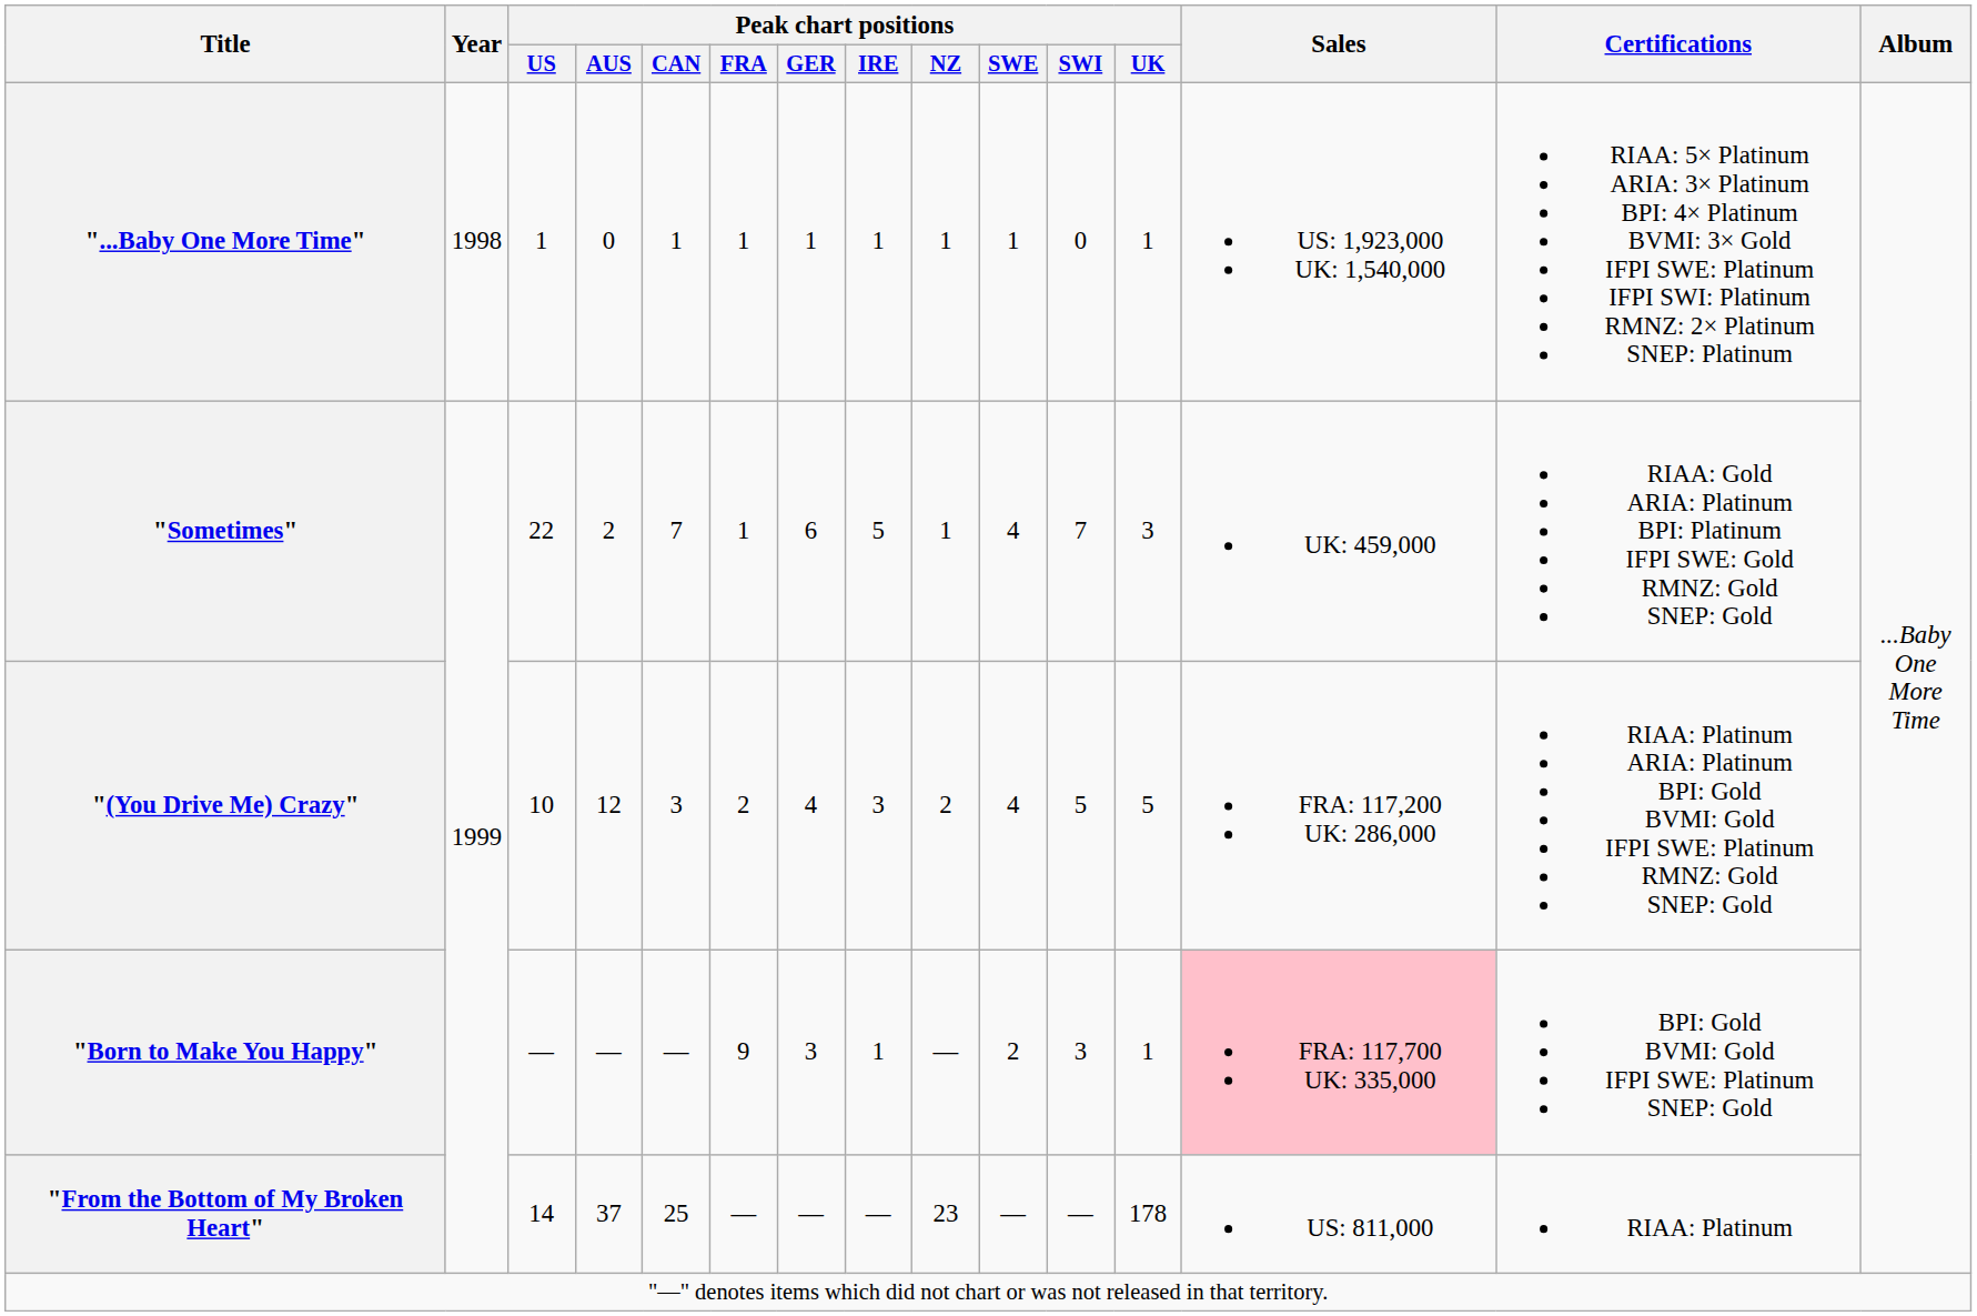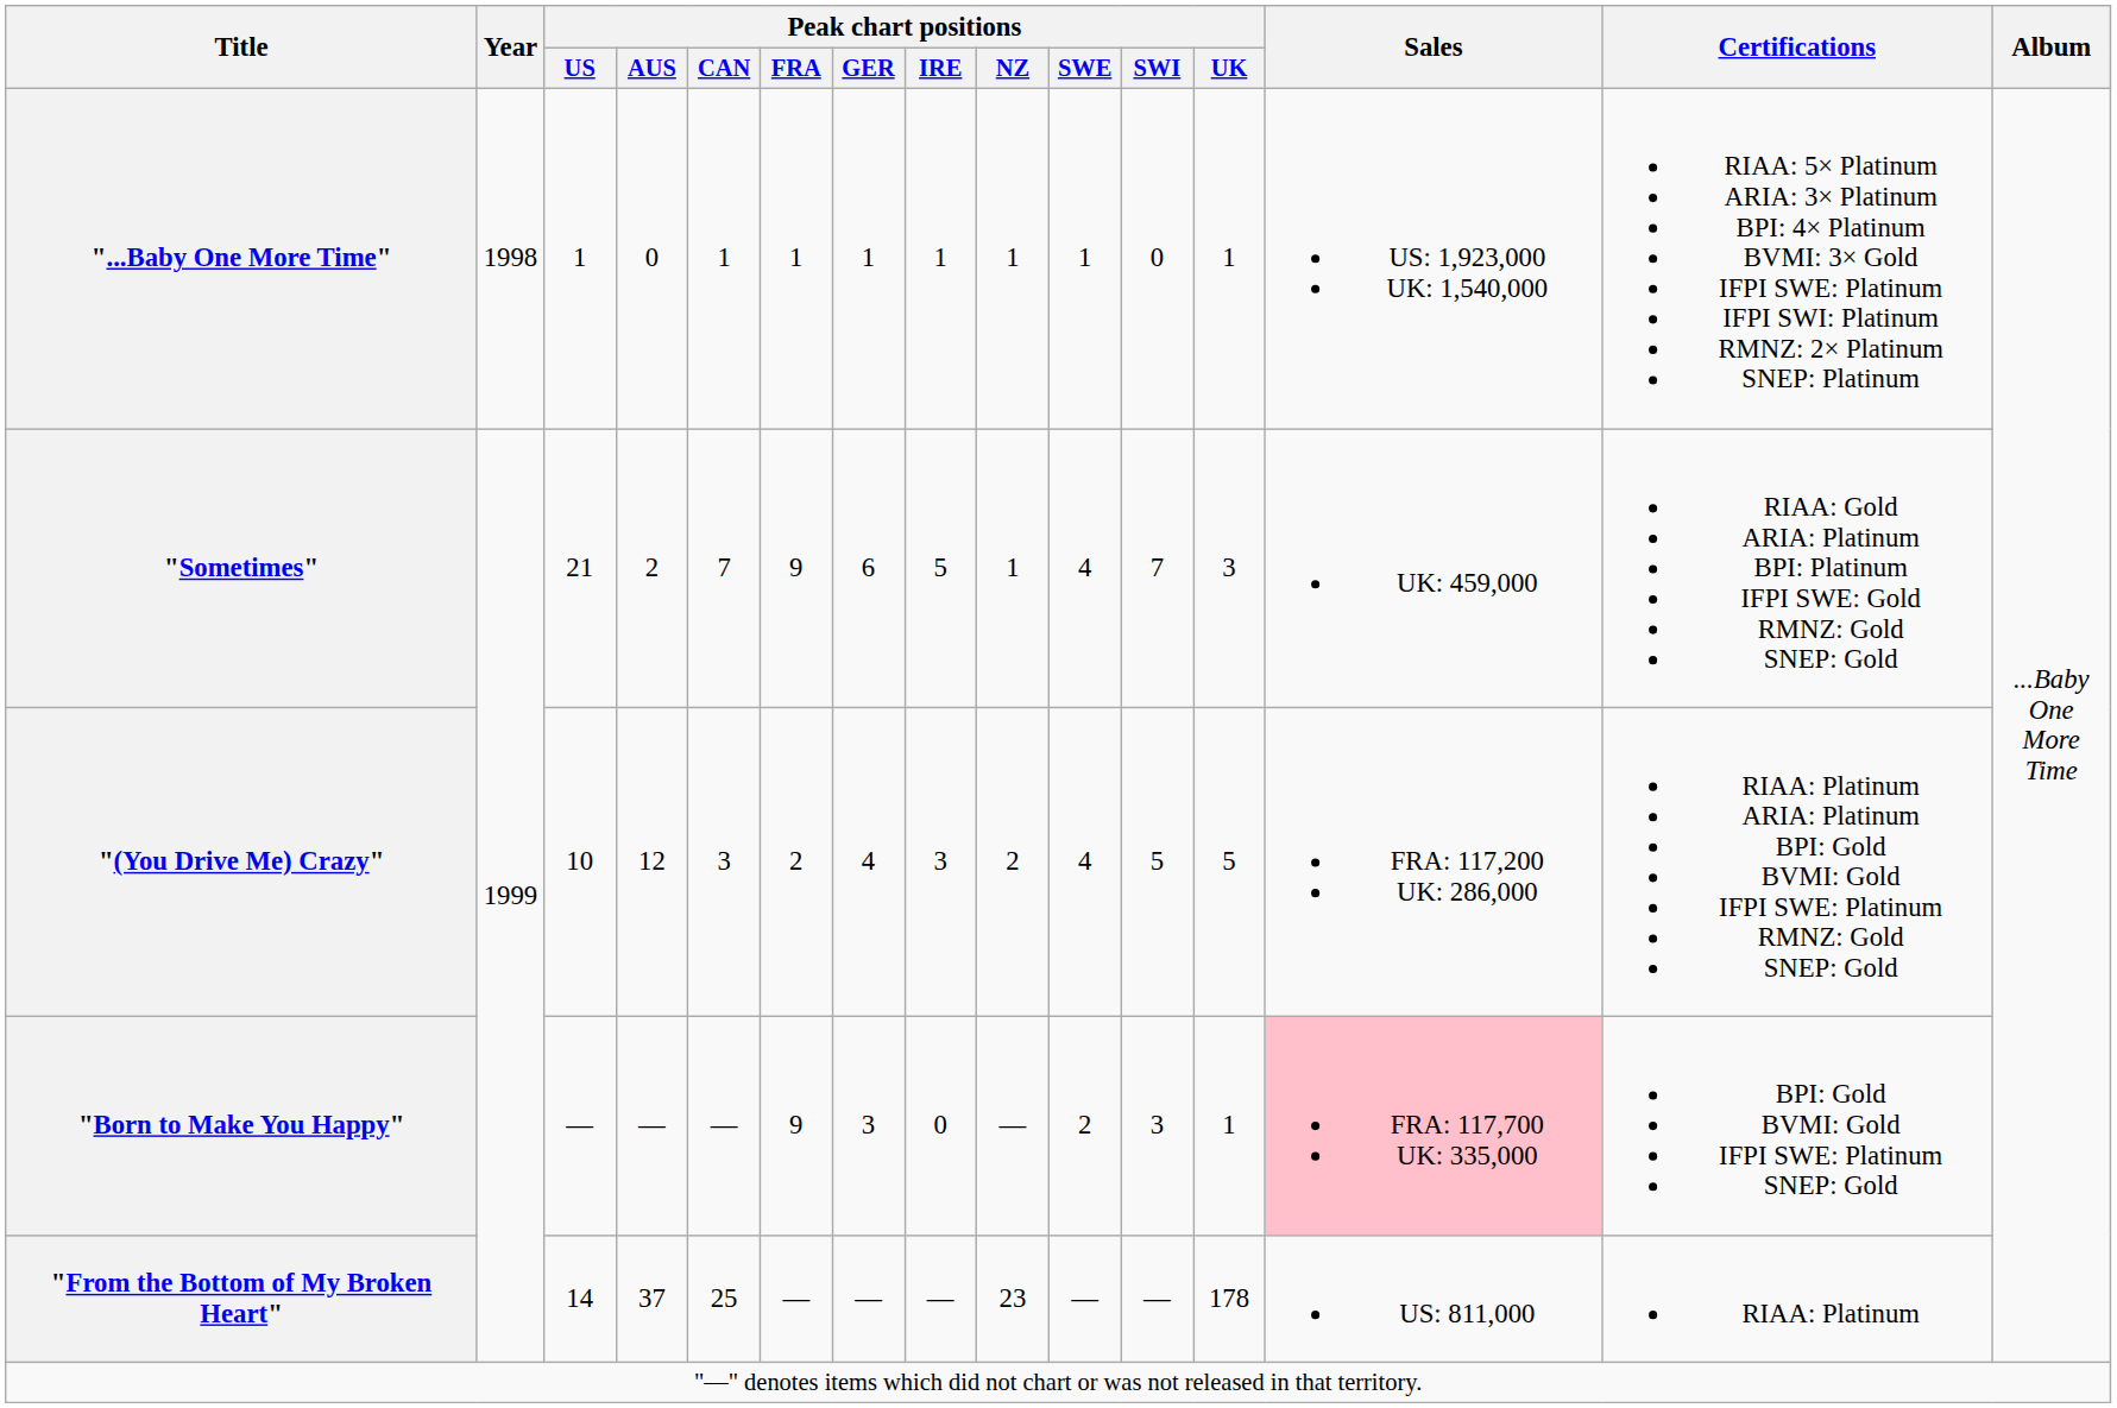 <table class="wikitable plainrowheaders" style="text-align:center;">
 <tr>
 <th scope="col" rowspan="2" style="width:17em;">Title</th>
 <th scope="col" rowspan="2" style="width:1em;">Year</th>
 <th scope="col" colspan="10">Peak chart positions</th>
 <th scope="col" rowspan="2" style="width:12em;">Sales</th>
 <th scope="col" rowspan="2" style="width:14em;"><a href='#'>Certifications</a></th>
 <th scope="col" rowspan="2">Album</th>
 </tr>
 <tr>
 <th scope="col" style="width:2.5em; font-size:90%;"><a href='#'>US</a><br></th>
 <th scope="col" style="width:2.5em; font-size:90%;"><a href='#'>AUS</a><br></th>
 <th scope="col" style="width:2.5em; font-size:90%;"><a href='#'>CAN</a><br></th>
 <th scope="col" style="width:2.5em; font-size:90%;"><a href='#'>FRA</a><br></th>
 <th scope="col" style="width:2.5em; font-size:90%;"><a href='#'>GER</a><br></th>
 <th scope="col" style="width:2.5em; font-size:90%;"><a href='#'>IRE</a><br></th>
 <th scope="col" style="width:2.5em; font-size:90%;"><a href='#'>NZ</a><br></th>
 <th scope="col" style="width:2.5em; font-size:90%;"><a href='#'>SWE</a><br></th>
 <th scope="col" style="width:2.5em; font-size:90%;"><a href='#'>SWI</a><br></th>
 <th scope="col" style="width:2.5em; font-size:90%;"><a href='#'>UK</a><br></th>
 </tr>
 <tr>
 <th scope="row">"<a href='#'>...Baby One More Time</a>"</th>
 <td>1998</td>
 <td>1</td>
 <td>0</td>
 <td>1</td>
 <td>1</td>
 <td>1</td>
 <td>1</td>
 <td>1</td>
 <td>1</td>
 <td>0</td>
 <td>1</td>
 <td><br><ul><li>US: 1,923,000</li><li>UK: 1,540,000</li></ul></td>
 <td><br><ul><li>RIAA: 5× Platinum</li><li>ARIA: 3× Platinum</li><li>BPI: 4× Platinum</li><li>BVMI: 3× Gold</li><li>IFPI SWE: Platinum</li><li>IFPI SWI: Platinum</li><li>RMNZ: 2× Platinum</li><li>SNEP: Platinum</li></ul></td>
 <td rowspan="5"><em>...Baby One More Time</em></td>
 </tr>
 <tr>
 <th scope="row">"<a href='#'>Sometimes</a>"</th>
 <td rowspan="4">1999</td>
-<td>22</td>
+<td>21</td>
 <td>2</td>
 <td>7</td>
-<td>1</td>
+<td>9</td>
 <td>6</td>
 <td>5</td>
 <td>1</td>
 <td>4</td>
 <td>7</td>
 <td>3</td>
 <td><br><ul><li>UK: 459,000</li></ul></td>
 <td><br><ul><li>RIAA: Gold</li><li>ARIA: Platinum</li><li>BPI: Platinum</li><li>IFPI SWE: Gold</li><li>RMNZ: Gold</li><li>SNEP: Gold</li></ul></td>
 </tr>
 <tr>
 <th scope="row">"<a href='#'>(You Drive Me) Crazy</a>"</th>
 <td>10</td>
 <td>12</td>
 <td>3</td>
 <td>2</td>
 <td>4</td>
 <td>3</td>
 <td>2</td>
 <td>4</td>
 <td>5</td>
 <td>5</td>
 <td><br><ul><li>FRA: 117,200</li><li>UK: 286,000</li></ul></td>
 <td><br><ul><li>RIAA: Platinum</li><li>ARIA: Platinum</li><li>BPI: Gold</li><li>BVMI: Gold</li><li>IFPI SWE: Platinum</li><li>RMNZ: Gold</li><li>SNEP: Gold</li></ul></td>
 </tr>
 <tr>
 <th scope="row">"<a href='#'>Born to Make You Happy</a>"</th>
 <td>—</td>
 <td>—</td>
 <td>—</td>
 <td>9</td>
 <td>3</td>
-<td>1</td>
+<td>0</td>
 <td>—</td>
 <td>2</td>
 <td>3</td>
 <td>1</td>
 <td style="background: pink;"><br><ul><li>FRA: 117,700</li><li>UK: 335,000</li></ul></td>
 <td><br><ul><li>BPI: Gold</li><li>BVMI: Gold</li><li>IFPI SWE: Platinum</li><li>SNEP: Gold</li></ul></td>
 </tr>
 <tr>
 <th scope="row">"<a href='#'>From the Bottom of My Broken Heart</a>"</th>
 <td>14</td>
 <td>37</td>
 <td>25</td>
 <td>—</td>
 <td>—</td>
 <td>—</td>
 <td>23</td>
 <td>—</td>
 <td>—</td>
 <td>178</td>
 <td><br><ul><li>US: 811,000</li></ul></td>
 <td><br><ul><li>RIAA: Platinum</li></ul></td>
 </tr>
 <tr>
 <td colspan="15" style="font-size:90%">"—" denotes items which did not chart or was not released in that territory.</td>
 </tr>
 </table>
